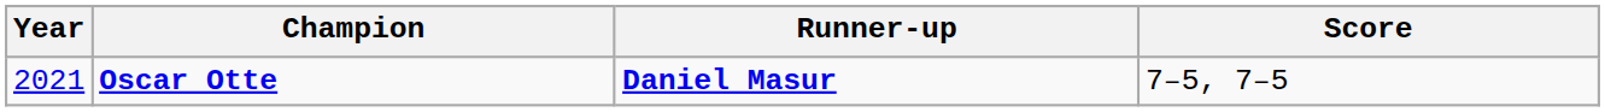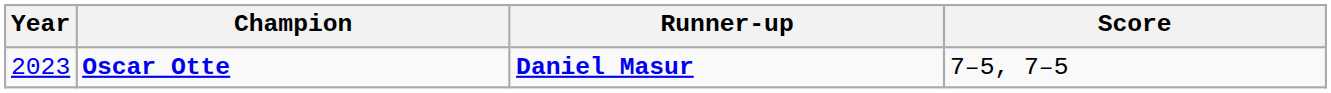 <table class="wikitable" style="font-size:90%">
 <tr>
 <th>Year</th>
 <th width="200">Champion</th>
 <th width="200">Runner-up</th>
 <th width="175">Score</th>
 </tr>
 <tr>
-<td><a href='#'>2021</a></td>
+<td><a href='#'>2023</a></td>
 <td> <strong><a href='#'>Oscar Otte</a></strong></td>
 <td><strong> <a href='#'>Daniel Masur</a></strong></td>
 <td>7–5, 7–5</td>
 </tr>
 </table>
